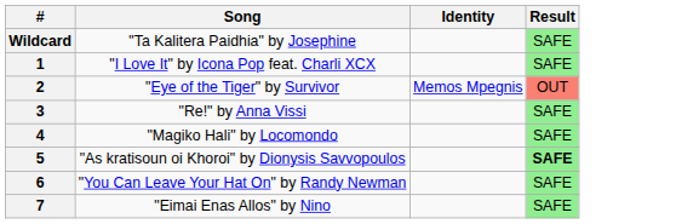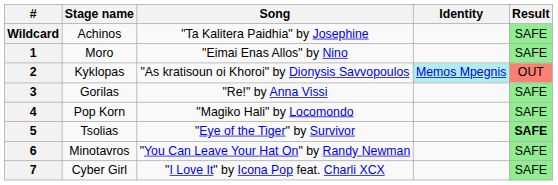 <table class="wikitable plainrowheaders" style="text-align: center;">
 <tr>
 <th>#</th>
+<th>Stage name</th>
 <th>Song</th>
 <th>Identity</th>
 <th>Result</th>
 </tr>
 <tr>
 <th>Wildcard</th>
+<td>Achinos</td>
 <td>"Ta Kalitera Paidhia" by <a href='#'>Josephine</a></td>
 <td></td>
 <td bgcolor=lightgreen>SAFE</td>
 </tr>
 <tr>
 <th>1</th>
-<td>"<a href='#'>I Love It</a>" by <a href='#'>Icona Pop</a> feat. <a href='#'>Charli XCX</a></td>
+<td>Moro</td>
+<td>"Eimai Enas Allos" by <a href='#'>Nino</a></td>
 <td></td>
 <td bgcolor=lightgreen>SAFE</td>
 </tr>
 <tr>
 <th>2</th>
-<td>"<a href='#'>Eye of the Tiger</a>" by <a href='#'>Survivor</a></td>
-<td><a href='#'>Memos Mpegnis</a></td>
+<td>Kyklopas</td>
+<td>"As kratisoun oi Khoroi" by <a href='#'>Dionysis Savvopoulos</a></td>
+<td style="background: paleturquoise;"><a href='#'>Memos Mpegnis</a></td>
 <td bgcolor=salmon>OUT</td>
 </tr>
 <tr>
 <th>3</th>
+<td>Gorilas</td>
 <td>"Re!" by <a href='#'>Anna Vissi</a></td>
 <td></td>
 <td bgcolor=lightgreen>SAFE</td>
 </tr>
 <tr>
 <th>4</th>
+<td>Pop Korn</td>
 <td>"Magiko Hali" by <a href='#'>Locomondo</a></td>
 <td></td>
 <td bgcolor=lightgreen>SAFE</td>
 </tr>
 <tr>
 <th>5</th>
-<td>"As kratisoun oi Khoroi" by <a href='#'>Dionysis Savvopoulos</a></td>
+<td>Tsolias</td>
+<td>"<a href='#'>Eye of the Tiger</a>" by <a href='#'>Survivor</a></td>
 <td></td>
 <td bgcolor=lightgreen><strong>SAFE</strong></td>
 </tr>
 <tr>
 <th>6</th>
+<td>Minotavros</td>
 <td>"<a href='#'>You Can Leave Your Hat On</a>" by <a href='#'>Randy Newman</a></td>
 <td></td>
 <td bgcolor=lightgreen>SAFE</td>
 </tr>
 <tr>
 <th>7</th>
-<td>"Eimai Enas Allos" by <a href='#'>Nino</a></td>
+<td>Cyber Girl</td>
+<td>"<a href='#'>I Love It</a>" by <a href='#'>Icona Pop</a> feat. <a href='#'>Charli XCX</a></td>
 <td></td>
 <td bgcolor=lightgreen>SAFE</td>
 </tr>
 </table>
